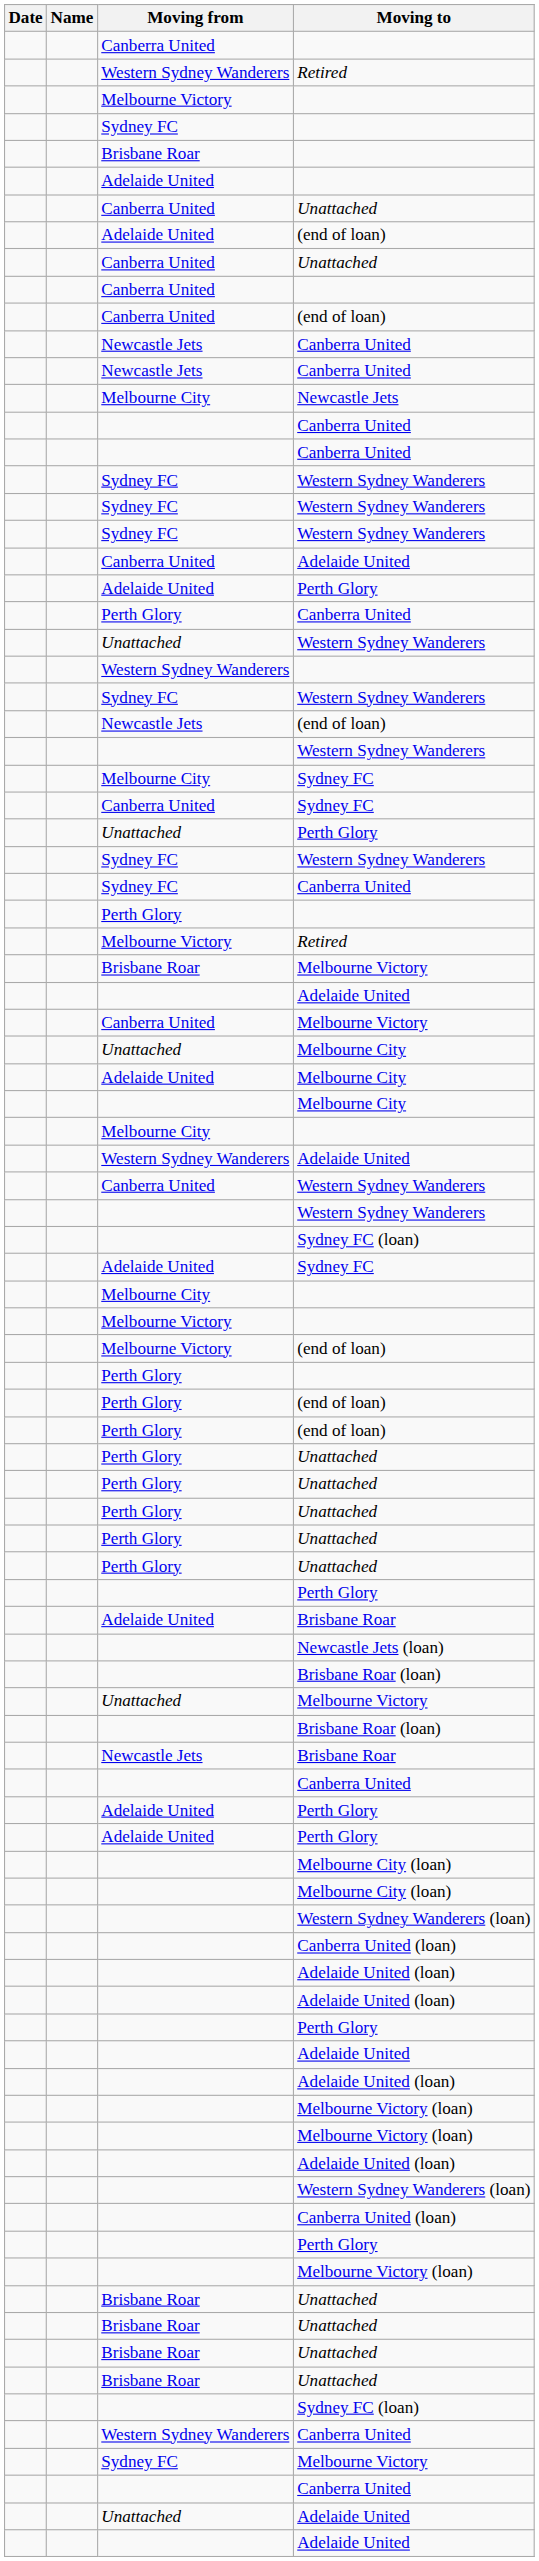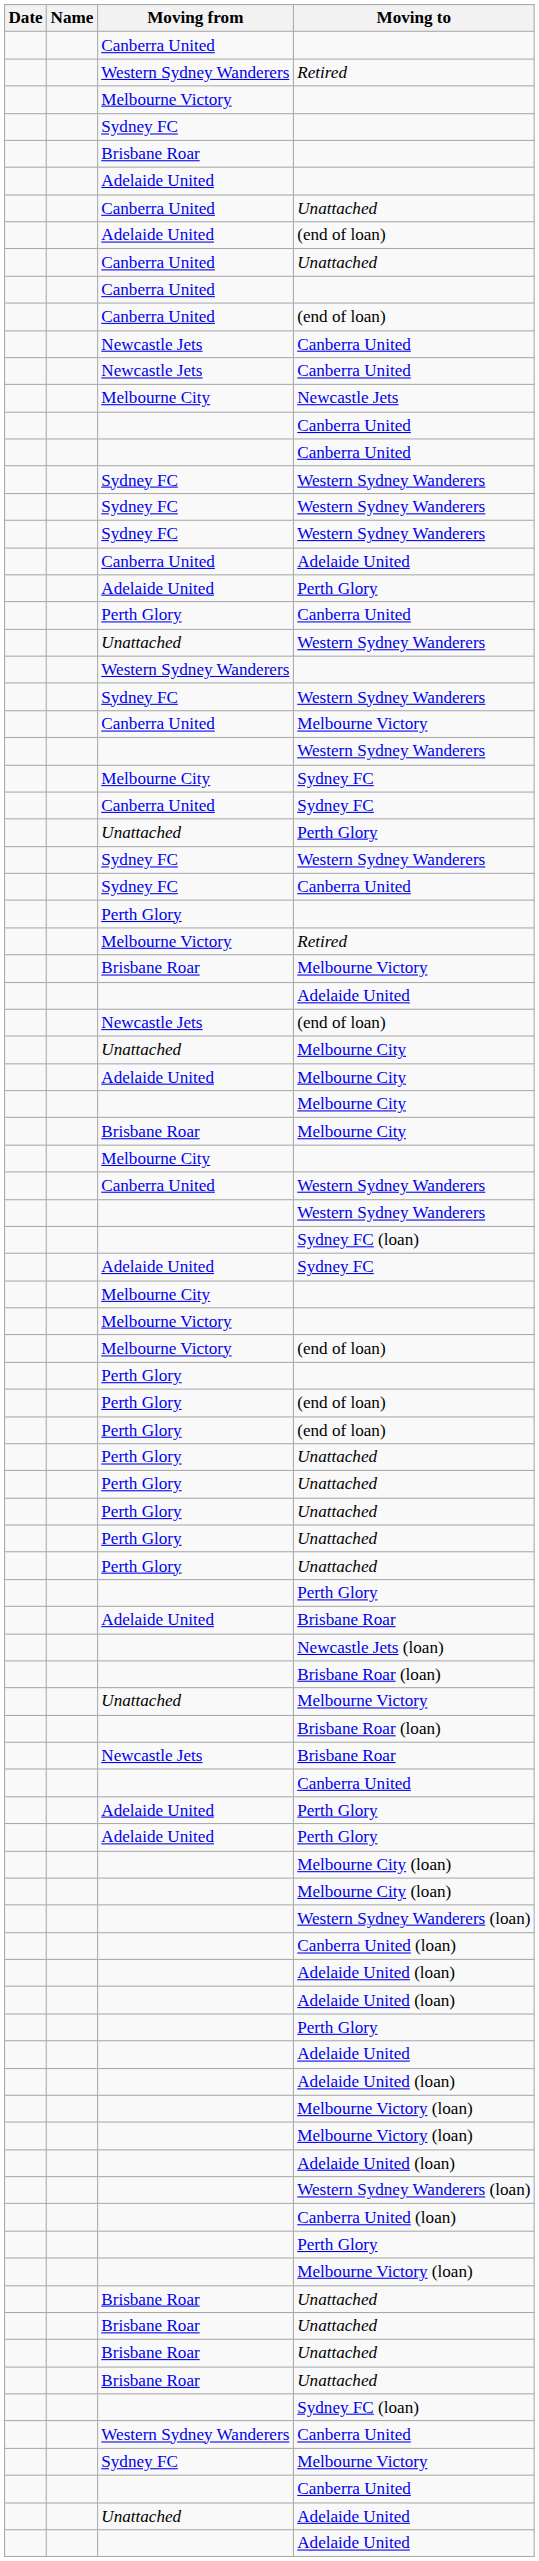 <table class="wikitable sortable">
 <tr>
 <th>Date</th>
 <th>Name</th>
 <th>Moving from</th>
 <th>Moving to</th>
 </tr>
 <tr>
 <td></td>
 <td></td>
 <td><a href='#'>Canberra United</a></td>
 <td></td>
 </tr>
 <tr>
 <td></td>
 <td></td>
 <td><a href='#'>Western Sydney Wanderers</a></td>
 <td><em>Retired</em></td>
 </tr>
 <tr>
 <td></td>
 <td></td>
 <td><a href='#'>Melbourne Victory</a></td>
 <td></td>
 </tr>
 <tr>
 <td></td>
 <td></td>
 <td><a href='#'>Sydney FC</a></td>
 <td></td>
 </tr>
 <tr>
 <td></td>
 <td></td>
 <td><a href='#'>Brisbane Roar</a></td>
 <td></td>
 </tr>
 <tr>
 <td></td>
 <td></td>
 <td><a href='#'>Adelaide United</a></td>
 <td></td>
 </tr>
 <tr>
 <td></td>
 <td></td>
 <td><a href='#'>Canberra United</a></td>
 <td><em>Unattached</em></td>
 </tr>
 <tr>
 <td></td>
 <td></td>
 <td><a href='#'>Adelaide United</a></td>
 <td> (end of loan)</td>
 </tr>
 <tr>
 <td></td>
 <td></td>
 <td><a href='#'>Canberra United</a></td>
 <td><em>Unattached</em></td>
 </tr>
 <tr>
 <td></td>
 <td></td>
 <td><a href='#'>Canberra United</a></td>
 <td></td>
 </tr>
 <tr>
 <td></td>
 <td></td>
 <td><a href='#'>Canberra United</a></td>
 <td> (end of loan)</td>
 </tr>
 <tr>
 <td></td>
 <td></td>
 <td><a href='#'>Newcastle Jets</a></td>
 <td><a href='#'>Canberra United</a></td>
 </tr>
 <tr>
 <td></td>
 <td></td>
 <td><a href='#'>Newcastle Jets</a></td>
 <td><a href='#'>Canberra United</a></td>
 </tr>
 <tr>
 <td></td>
 <td></td>
 <td><a href='#'>Melbourne City</a></td>
 <td><a href='#'>Newcastle Jets</a></td>
 </tr>
 <tr>
 <td></td>
 <td></td>
 <td></td>
 <td><a href='#'>Canberra United</a></td>
 </tr>
 <tr>
 <td></td>
 <td></td>
 <td></td>
 <td><a href='#'>Canberra United</a></td>
 </tr>
 <tr>
 <td></td>
 <td></td>
 <td><a href='#'>Sydney FC</a></td>
 <td><a href='#'>Western Sydney Wanderers</a></td>
 </tr>
 <tr>
 <td></td>
 <td></td>
 <td><a href='#'>Sydney FC</a></td>
 <td><a href='#'>Western Sydney Wanderers</a></td>
 </tr>
 <tr>
 <td></td>
 <td></td>
 <td><a href='#'>Sydney FC</a></td>
 <td><a href='#'>Western Sydney Wanderers</a></td>
 </tr>
 <tr>
 <td></td>
 <td></td>
 <td><a href='#'>Canberra United</a></td>
 <td><a href='#'>Adelaide United</a></td>
 </tr>
 <tr>
 <td></td>
 <td></td>
 <td><a href='#'>Adelaide United</a></td>
 <td><a href='#'>Perth Glory</a></td>
 </tr>
 <tr>
 <td></td>
 <td></td>
 <td><a href='#'>Perth Glory</a></td>
 <td><a href='#'>Canberra United</a></td>
 </tr>
 <tr>
 <td></td>
 <td></td>
 <td><em>Unattached</em></td>
 <td><a href='#'>Western Sydney Wanderers</a></td>
 </tr>
 <tr>
 <td></td>
 <td></td>
 <td><a href='#'>Western Sydney Wanderers</a></td>
 <td></td>
 </tr>
 <tr>
 <td></td>
 <td></td>
 <td><a href='#'>Sydney FC</a></td>
 <td><a href='#'>Western Sydney Wanderers</a></td>
 </tr>
 <tr>
 <td></td>
 <td></td>
-<td><a href='#'>Newcastle Jets</a></td>
-<td> (end of loan)</td>
+<td><a href='#'>Canberra United</a></td>
+<td><a href='#'>Melbourne Victory</a></td>
 </tr>
 <tr>
 <td></td>
 <td></td>
 <td></td>
 <td><a href='#'>Western Sydney Wanderers</a></td>
 </tr>
 <tr>
 <td></td>
 <td></td>
 <td><a href='#'>Melbourne City</a></td>
 <td><a href='#'>Sydney FC</a></td>
 </tr>
 <tr>
 <td></td>
 <td></td>
 <td><a href='#'>Canberra United</a></td>
 <td><a href='#'>Sydney FC</a></td>
 </tr>
 <tr>
 <td></td>
 <td></td>
 <td><em>Unattached</em></td>
 <td><a href='#'>Perth Glory</a></td>
 </tr>
 <tr>
 <td></td>
 <td></td>
 <td><a href='#'>Sydney FC</a></td>
 <td><a href='#'>Western Sydney Wanderers</a></td>
 </tr>
 <tr>
 <td></td>
 <td></td>
 <td><a href='#'>Sydney FC</a></td>
 <td><a href='#'>Canberra United</a></td>
 </tr>
 <tr>
 <td></td>
 <td></td>
 <td><a href='#'>Perth Glory</a></td>
 <td></td>
 </tr>
 <tr>
 <td></td>
 <td></td>
 <td><a href='#'>Melbourne Victory</a></td>
 <td><em>Retired</em></td>
 </tr>
 <tr>
 <td></td>
 <td></td>
 <td><a href='#'>Brisbane Roar</a></td>
 <td><a href='#'>Melbourne Victory</a></td>
 </tr>
 <tr>
 <td></td>
 <td></td>
 <td></td>
 <td><a href='#'>Adelaide United</a></td>
 </tr>
 <tr>
 <td></td>
 <td></td>
-<td><a href='#'>Canberra United</a></td>
-<td><a href='#'>Melbourne Victory</a></td>
+<td><a href='#'>Newcastle Jets</a></td>
+<td> (end of loan)</td>
 </tr>
 <tr>
 <td></td>
 <td></td>
 <td><em>Unattached</em></td>
 <td><a href='#'>Melbourne City</a></td>
 </tr>
 <tr>
 <td></td>
 <td></td>
 <td><a href='#'>Adelaide United</a></td>
 <td><a href='#'>Melbourne City</a></td>
 </tr>
 <tr>
 <td></td>
 <td></td>
 <td></td>
 <td><a href='#'>Melbourne City</a></td>
 </tr>
 <tr>
 <td></td>
 <td></td>
+<td><a href='#'>Brisbane Roar</a></td>
 <td><a href='#'>Melbourne City</a></td>
-<td></td>
 </tr>
 <tr>
 <td></td>
 <td></td>
-<td><a href='#'>Western Sydney Wanderers</a></td>
-<td><a href='#'>Adelaide United</a></td>
+<td><a href='#'>Melbourne City</a></td>
+<td></td>
 </tr>
 <tr>
 <td></td>
 <td></td>
 <td><a href='#'>Canberra United</a></td>
 <td><a href='#'>Western Sydney Wanderers</a></td>
 </tr>
 <tr>
 <td></td>
 <td></td>
 <td></td>
 <td><a href='#'>Western Sydney Wanderers</a></td>
 </tr>
 <tr>
 <td></td>
 <td></td>
 <td></td>
 <td><a href='#'>Sydney FC</a> (loan)</td>
 </tr>
 <tr>
 <td></td>
 <td></td>
 <td><a href='#'>Adelaide United</a></td>
 <td><a href='#'>Sydney FC</a></td>
 </tr>
 <tr>
 <td></td>
 <td></td>
 <td><a href='#'>Melbourne City</a></td>
 <td></td>
 </tr>
 <tr>
 <td></td>
 <td></td>
 <td><a href='#'>Melbourne Victory</a></td>
 <td></td>
 </tr>
 <tr>
 <td></td>
 <td></td>
 <td><a href='#'>Melbourne Victory</a></td>
 <td> (end of loan)</td>
 </tr>
 <tr>
 <td></td>
 <td></td>
 <td><a href='#'>Perth Glory</a></td>
 <td></td>
 </tr>
 <tr>
 <td></td>
 <td></td>
 <td><a href='#'>Perth Glory</a></td>
 <td> (end of loan)</td>
 </tr>
 <tr>
 <td></td>
 <td></td>
 <td><a href='#'>Perth Glory</a></td>
 <td> (end of loan)</td>
 </tr>
 <tr>
 <td></td>
 <td></td>
 <td><a href='#'>Perth Glory</a></td>
 <td><em>Unattached</em></td>
 </tr>
 <tr>
 <td></td>
 <td></td>
 <td><a href='#'>Perth Glory</a></td>
 <td><em>Unattached</em></td>
 </tr>
 <tr>
 <td></td>
 <td></td>
 <td><a href='#'>Perth Glory</a></td>
 <td><em>Unattached</em></td>
 </tr>
 <tr>
 <td></td>
 <td></td>
 <td><a href='#'>Perth Glory</a></td>
 <td><em>Unattached</em></td>
 </tr>
 <tr>
 <td></td>
 <td></td>
 <td><a href='#'>Perth Glory</a></td>
 <td><em>Unattached</em></td>
 </tr>
 <tr>
 <td></td>
 <td></td>
 <td></td>
 <td><a href='#'>Perth Glory</a></td>
 </tr>
 <tr>
 <td></td>
 <td></td>
 <td><a href='#'>Adelaide United</a></td>
 <td><a href='#'>Brisbane Roar</a></td>
 </tr>
 <tr>
 <td></td>
 <td></td>
 <td></td>
 <td><a href='#'>Newcastle Jets</a> (loan)</td>
 </tr>
 <tr>
 <td></td>
 <td></td>
 <td></td>
 <td><a href='#'>Brisbane Roar</a> (loan)</td>
 </tr>
 <tr>
 <td></td>
 <td></td>
 <td><em>Unattached</em></td>
 <td><a href='#'>Melbourne Victory</a></td>
 </tr>
 <tr>
 <td></td>
 <td></td>
 <td></td>
 <td><a href='#'>Brisbane Roar</a> (loan)</td>
 </tr>
 <tr>
 <td></td>
 <td></td>
 <td><a href='#'>Newcastle Jets</a></td>
 <td><a href='#'>Brisbane Roar</a></td>
 </tr>
 <tr>
 <td></td>
 <td></td>
 <td></td>
 <td><a href='#'>Canberra United</a></td>
 </tr>
 <tr>
 <td></td>
 <td></td>
 <td><a href='#'>Adelaide United</a></td>
 <td><a href='#'>Perth Glory</a></td>
 </tr>
 <tr>
 <td></td>
 <td></td>
 <td><a href='#'>Adelaide United</a></td>
 <td><a href='#'>Perth Glory</a></td>
 </tr>
 <tr>
 <td></td>
 <td></td>
 <td></td>
 <td><a href='#'>Melbourne City</a> (loan)</td>
 </tr>
 <tr>
 <td></td>
 <td></td>
 <td></td>
 <td><a href='#'>Melbourne City</a> (loan)</td>
 </tr>
 <tr>
 <td></td>
 <td></td>
 <td></td>
 <td><a href='#'>Western Sydney Wanderers</a> (loan)</td>
 </tr>
 <tr>
 <td></td>
 <td></td>
 <td></td>
 <td><a href='#'>Canberra United</a> (loan)</td>
 </tr>
 <tr>
 <td></td>
 <td></td>
 <td></td>
 <td><a href='#'>Adelaide United</a> (loan)</td>
 </tr>
 <tr>
 <td></td>
 <td></td>
 <td></td>
 <td><a href='#'>Adelaide United</a> (loan)</td>
 </tr>
 <tr>
 <td></td>
 <td></td>
 <td></td>
 <td><a href='#'>Perth Glory</a></td>
 </tr>
 <tr>
 <td></td>
 <td></td>
 <td></td>
 <td><a href='#'>Adelaide United</a></td>
 </tr>
 <tr>
 <td></td>
 <td></td>
 <td></td>
 <td><a href='#'>Adelaide United</a> (loan)</td>
 </tr>
 <tr>
 <td></td>
 <td></td>
 <td></td>
 <td><a href='#'>Melbourne Victory</a> (loan)</td>
 </tr>
 <tr>
 <td></td>
 <td></td>
 <td></td>
 <td><a href='#'>Melbourne Victory</a> (loan)</td>
 </tr>
 <tr>
 <td></td>
 <td></td>
 <td></td>
 <td><a href='#'>Adelaide United</a> (loan)</td>
 </tr>
 <tr>
 <td></td>
 <td></td>
 <td></td>
 <td><a href='#'>Western Sydney Wanderers</a> (loan)</td>
 </tr>
 <tr>
 <td></td>
 <td></td>
 <td></td>
 <td><a href='#'>Canberra United</a> (loan)</td>
 </tr>
 <tr>
 <td></td>
 <td></td>
 <td></td>
 <td><a href='#'>Perth Glory</a></td>
 </tr>
 <tr>
 <td></td>
 <td></td>
 <td></td>
 <td><a href='#'>Melbourne Victory</a> (loan)</td>
 </tr>
 <tr>
 <td></td>
 <td></td>
 <td><a href='#'>Brisbane Roar</a></td>
 <td><em>Unattached</em></td>
 </tr>
 <tr>
 <td></td>
 <td></td>
 <td><a href='#'>Brisbane Roar</a></td>
 <td><em>Unattached</em></td>
 </tr>
 <tr>
 <td></td>
 <td></td>
 <td><a href='#'>Brisbane Roar</a></td>
 <td><em>Unattached</em></td>
 </tr>
 <tr>
 <td></td>
 <td></td>
 <td><a href='#'>Brisbane Roar</a></td>
 <td><em>Unattached</em></td>
 </tr>
 <tr>
 <td></td>
 <td></td>
 <td></td>
 <td><a href='#'>Sydney FC</a> (loan)</td>
 </tr>
 <tr>
 <td></td>
 <td></td>
 <td><a href='#'>Western Sydney Wanderers</a></td>
 <td><a href='#'>Canberra United</a></td>
 </tr>
 <tr>
 <td></td>
 <td></td>
 <td><a href='#'>Sydney FC</a></td>
 <td><a href='#'>Melbourne Victory</a></td>
 </tr>
 <tr>
 <td></td>
 <td></td>
 <td></td>
 <td><a href='#'>Canberra United</a></td>
 </tr>
 <tr>
 <td></td>
 <td></td>
 <td><em>Unattached</em></td>
 <td><a href='#'>Adelaide United</a></td>
 </tr>
 <tr>
 <td></td>
 <td></td>
 <td></td>
 <td><a href='#'>Adelaide United</a></td>
 </tr>
 </table>
